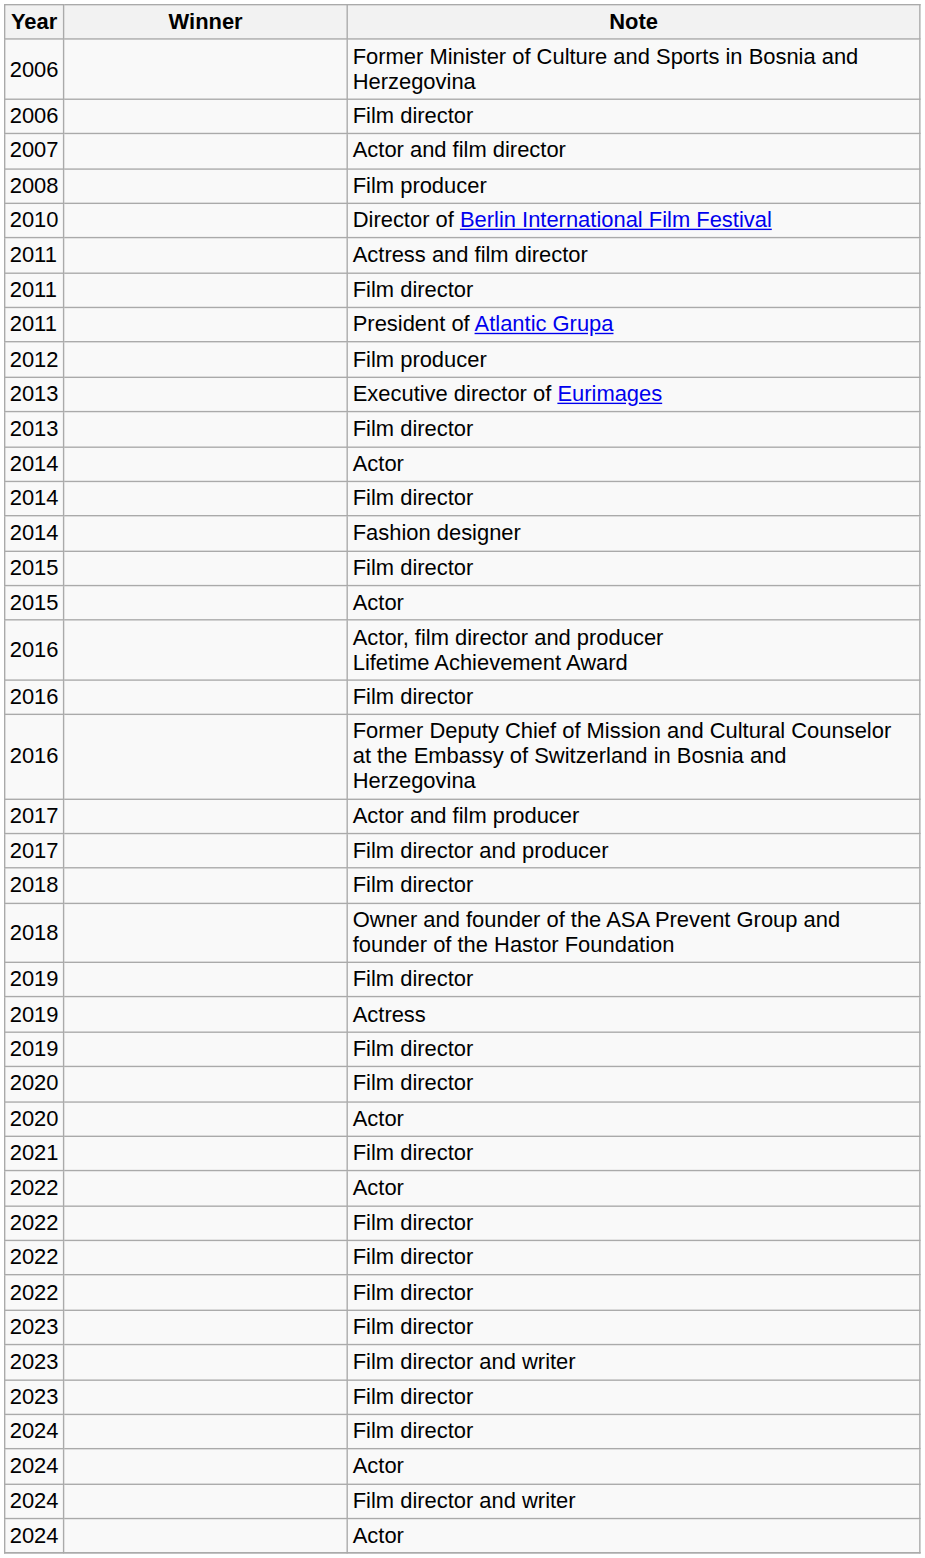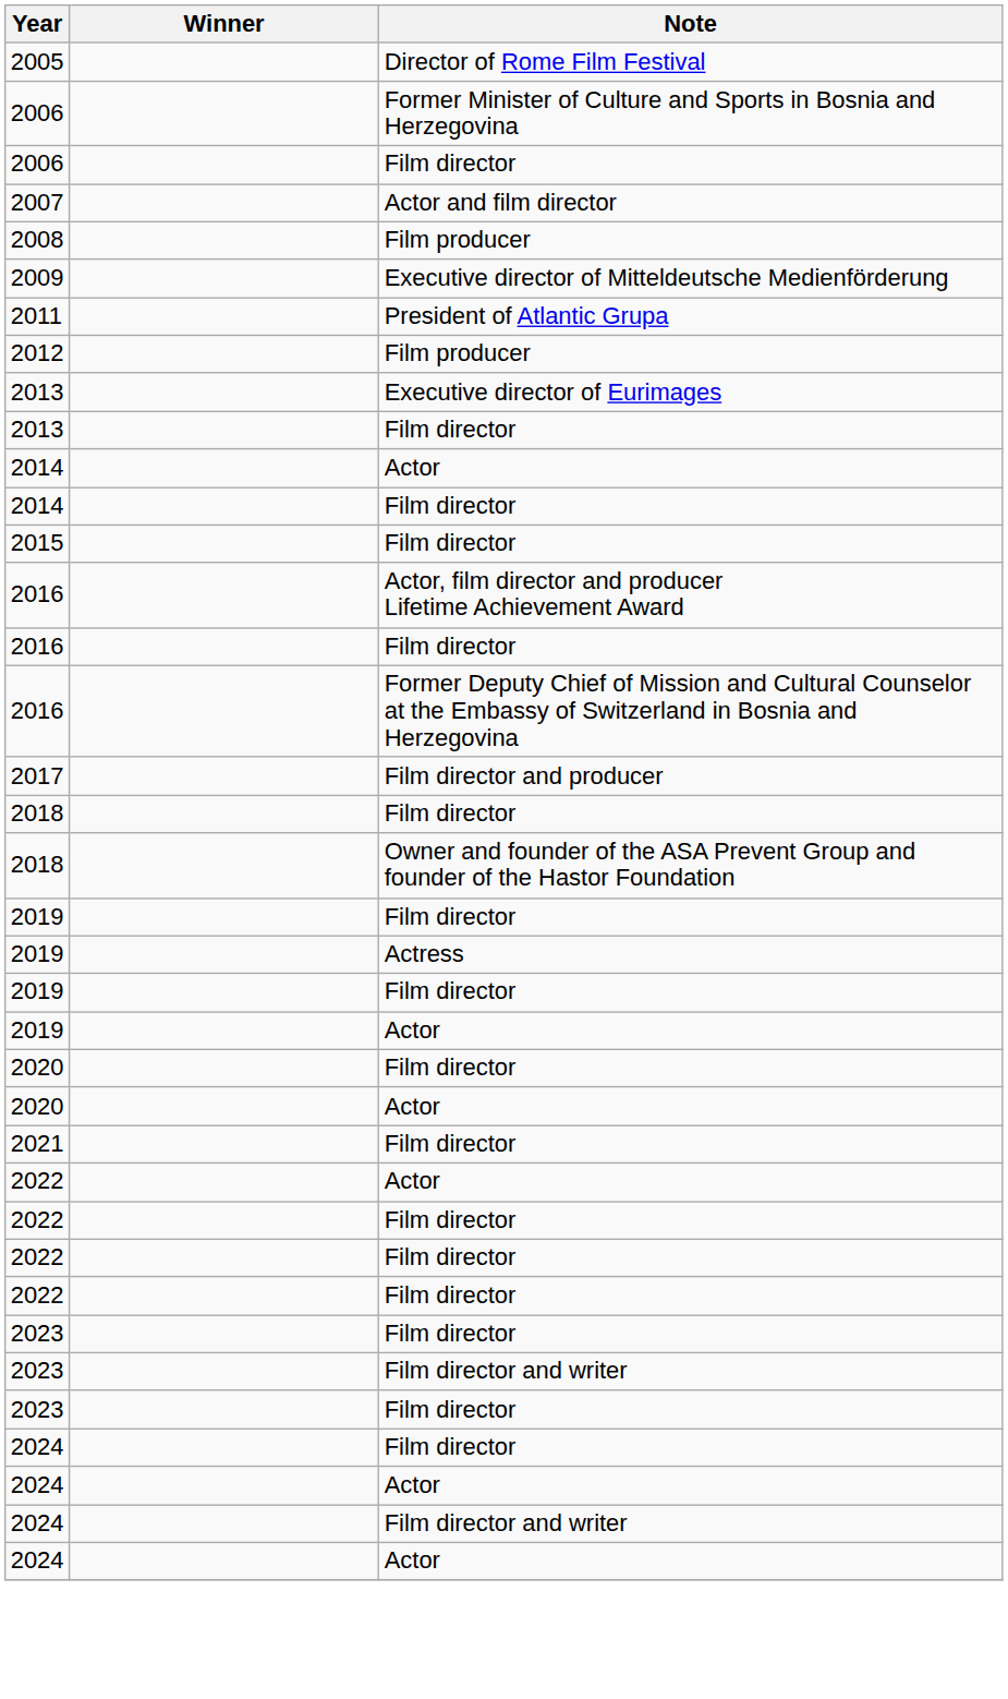 <table class="wikitable sortable">
 <tr>
 <th style="width:30px;">Year</th>
 <th style="width:200px;">Winner</th>
 <th style="width:410px;">Note</th>
+</tr>
+<tr>
+<td>2005</td>
+<td></td>
+<td>Director of <a href='#'>Rome Film Festival</a></td>
 </tr>
 <tr>
 <td>2006</td>
 <td></td>
 <td>Former Minister of Culture and Sports in Bosnia and Herzegovina</td>
 </tr>
 <tr>
 <td>2006</td>
 <td></td>
 <td>Film director</td>
 </tr>
 <tr>
 <td>2007</td>
 <td></td>
 <td>Actor and film director</td>
 </tr>
 <tr>
 <td>2008</td>
 <td></td>
 <td>Film producer</td>
 </tr>
 <tr>
-<td>2010</td>
+<td>2009</td>
 <td></td>
-<td>Director of <a href='#'>Berlin International Film Festival</a></td>
-</tr>
-<tr>
-<td>2011</td>
-<td></td>
-<td>Actress and film director</td>
-</tr>
-<tr>
-<td>2011</td>
-<td></td>
-<td>Film director</td>
+<td>Executive director of Mitteldeutsche Medienförderung</td>
 </tr>
 <tr>
 <td>2011</td>
 <td></td>
 <td>President of <a href='#'>Atlantic Grupa</a></td>
 </tr>
 <tr>
 <td>2012</td>
 <td></td>
 <td>Film producer</td>
 </tr>
 <tr>
 <td>2013</td>
 <td></td>
 <td>Executive director of <a href='#'>Eurimages</a></td>
 </tr>
 <tr>
 <td>2013</td>
 <td></td>
 <td>Film director</td>
 </tr>
 <tr>
 <td>2014</td>
 <td></td>
 <td>Actor</td>
 </tr>
 <tr>
 <td>2014</td>
 <td></td>
 <td>Film director</td>
 </tr>
 <tr>
-<td>2014</td>
-<td></td>
-<td>Fashion designer</td>
-</tr>
-<tr>
 <td>2015</td>
 <td></td>
 <td>Film director</td>
-</tr>
-<tr>
-<td>2015</td>
-<td></td>
-<td>Actor</td>
 </tr>
 <tr>
 <td>2016</td>
 <td></td>
 <td>Actor, film director and producer<br>Lifetime Achievement Award</td>
 </tr>
 <tr>
 <td>2016</td>
 <td></td>
 <td>Film director</td>
 </tr>
 <tr>
 <td>2016</td>
 <td></td>
 <td>Former Deputy Chief of Mission and Cultural Counselor at the Embassy of Switzerland in Bosnia and Herzegovina</td>
-</tr>
-<tr>
-<td>2017</td>
-<td></td>
-<td>Actor and film producer</td>
 </tr>
 <tr>
 <td>2017</td>
 <td></td>
 <td>Film director and producer</td>
 </tr>
 <tr>
 <td>2018</td>
 <td></td>
 <td>Film director</td>
 </tr>
 <tr>
 <td>2018</td>
 <td></td>
 <td>Owner and founder of the ASA Prevent Group and founder of the Hastor Foundation</td>
 </tr>
 <tr>
 <td>2019</td>
 <td></td>
 <td>Film director</td>
 </tr>
 <tr>
 <td>2019</td>
 <td></td>
 <td>Actress</td>
 </tr>
 <tr>
 <td>2019</td>
 <td></td>
 <td>Film director</td>
+</tr>
+<tr>
+<td>2019</td>
+<td></td>
+<td>Actor</td>
 </tr>
 <tr>
 <td>2020</td>
 <td></td>
 <td>Film director</td>
 </tr>
 <tr>
 <td>2020</td>
 <td></td>
 <td>Actor</td>
 </tr>
 <tr>
 <td>2021</td>
 <td></td>
 <td>Film director</td>
 </tr>
 <tr>
 <td>2022</td>
 <td></td>
 <td>Actor</td>
 </tr>
 <tr>
 <td>2022</td>
 <td></td>
 <td>Film director</td>
 </tr>
 <tr>
 <td>2022</td>
 <td></td>
 <td>Film director</td>
 </tr>
 <tr>
 <td>2022</td>
 <td></td>
 <td>Film director</td>
 </tr>
 <tr>
 <td>2023</td>
 <td></td>
 <td>Film director</td>
 </tr>
 <tr>
 <td>2023</td>
 <td></td>
 <td>Film director and writer</td>
 </tr>
 <tr>
 <td>2023</td>
 <td></td>
 <td>Film director</td>
 </tr>
 <tr>
 <td>2024</td>
 <td></td>
 <td>Film director</td>
 </tr>
 <tr>
 <td>2024</td>
 <td></td>
 <td>Actor</td>
 </tr>
 <tr>
 <td>2024</td>
 <td></td>
 <td>Film director and writer</td>
 </tr>
 <tr>
 <td>2024</td>
 <td></td>
 <td>Actor</td>
 </tr>
 <tr>
 </tr>
 </table>
